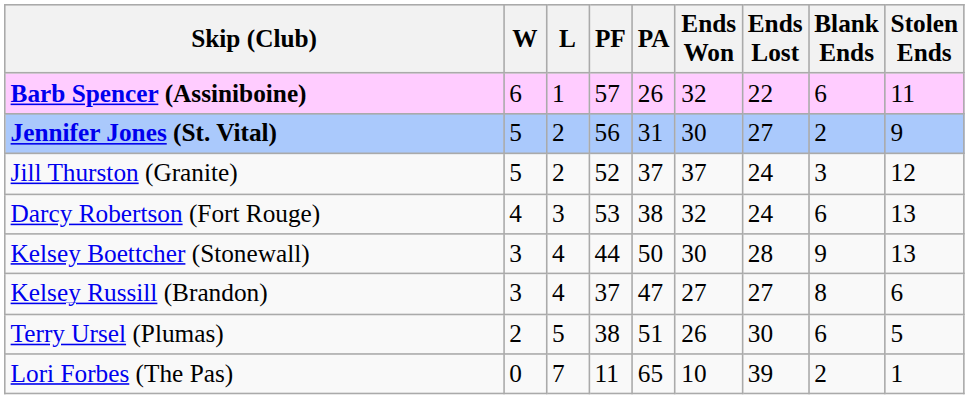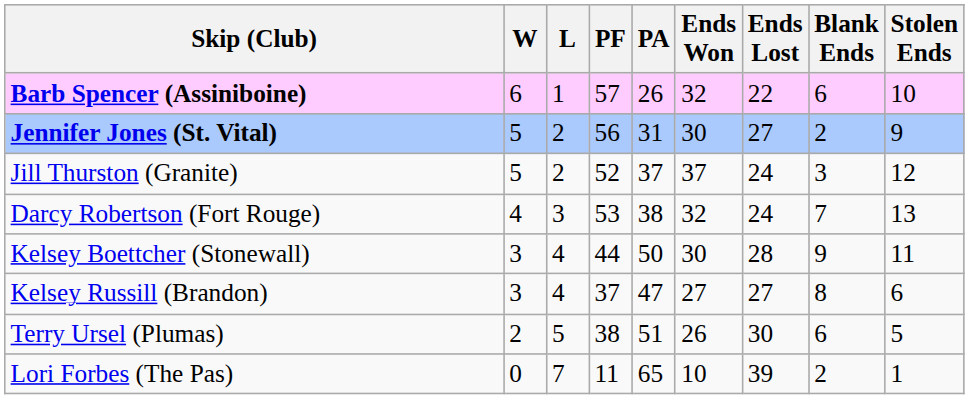 <table class="wikitable">
 <tr>
 <th bgcolor="#efefef" width="320">Skip (Club)</th>
 <th bgcolor="#efefef" width="20">W</th>
 <th bgcolor="#efefef" width="20">L</th>
 <th bgcolor="#efefef" width="20">PF</th>
 <th bgcolor="#efefef" width="20">PA</th>
 <th bgcolor="#efefef" width="20">Ends <br> Won</th>
 <th bgcolor="#efefef" width="20">Ends <br> Lost</th>
 <th bgcolor="#efefef" width="20">Blank <br> Ends</th>
 <th bgcolor="#efefef" width="20">Stolen <br> Ends</th>
 </tr>
 <tr bgcolor="#ffccff">
 <td><strong><a href='#'>Barb Spencer</a> (Assiniboine)</strong></td>
 <td>6</td>
 <td>1</td>
 <td>57</td>
 <td>26</td>
 <td>32</td>
 <td>22</td>
 <td>6</td>
-<td>11</td>
+<td>10</td>
 </tr>
 <tr bgcolor="#aac9fc">
 <td><strong><a href='#'>Jennifer Jones</a> (St. Vital)</strong></td>
 <td>5</td>
 <td>2</td>
 <td>56</td>
 <td>31</td>
 <td>30</td>
 <td>27</td>
 <td>2</td>
 <td>9</td>
 </tr>
 <tr>
 <td><a href='#'>Jill Thurston</a> (Granite)</td>
 <td>5</td>
 <td>2</td>
 <td>52</td>
 <td>37</td>
 <td>37</td>
 <td>24</td>
 <td>3</td>
 <td>12</td>
 </tr>
 <tr>
 <td><a href='#'>Darcy Robertson</a> (Fort Rouge)</td>
 <td>4</td>
 <td>3</td>
 <td>53</td>
 <td>38</td>
 <td>32</td>
 <td>24</td>
-<td>6</td>
+<td>7</td>
 <td>13</td>
 </tr>
 <tr>
 <td><a href='#'>Kelsey Boettcher</a> (Stonewall)</td>
 <td>3</td>
 <td>4</td>
 <td>44</td>
 <td>50</td>
 <td>30</td>
 <td>28</td>
 <td>9</td>
-<td>13</td>
+<td>11</td>
 </tr>
 <tr>
 <td><a href='#'>Kelsey Russill</a> (Brandon)</td>
 <td>3</td>
 <td>4</td>
 <td>37</td>
 <td>47</td>
 <td>27</td>
 <td>27</td>
 <td>8</td>
 <td>6</td>
 </tr>
 <tr>
 <td><a href='#'>Terry Ursel</a> (Plumas)</td>
 <td>2</td>
 <td>5</td>
 <td>38</td>
 <td>51</td>
 <td>26</td>
 <td>30</td>
 <td>6</td>
 <td>5</td>
 </tr>
 <tr>
 <td><a href='#'>Lori Forbes</a> (The Pas)</td>
 <td>0</td>
 <td>7</td>
 <td>11</td>
 <td>65</td>
 <td>10</td>
 <td>39</td>
 <td>2</td>
 <td>1</td>
 </tr>
 </table>
